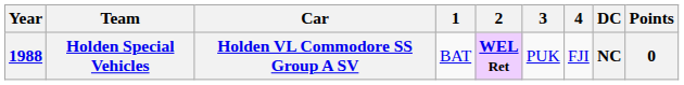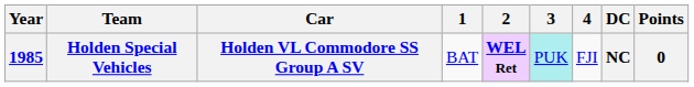 <table class="wikitable" style="text-align:center; font-size:95%">
 <tr>
 <th>Year</th>
 <th>Team</th>
 <th>Car</th>
 <th>1</th>
 <th>2</th>
 <th>3</th>
 <th>4</th>
 <th>DC</th>
 <th>Points</th>
 </tr>
 <tr>
-<th><a href='#'>1988</a></th>
+<th><a href='#'>1985</a></th>
 <th> <a href='#'>Holden Special Vehicles</a></th>
 <th><a href='#'>Holden VL Commodore SS Group A SV</a></th>
 <td><a href='#'>BAT</a></td>
 <td style="background:#EFCFFF;"><strong><a href='#'>WEL</a><br><small>Ret</small></strong></td>
-<td><a href='#'>PUK</a></td>
+<td style="background: paleturquoise;"><a href='#'>PUK</a></td>
 <td><a href='#'>FJI</a></td>
 <th>NC</th>
 <th>0</th>
 </tr>
 </table>
